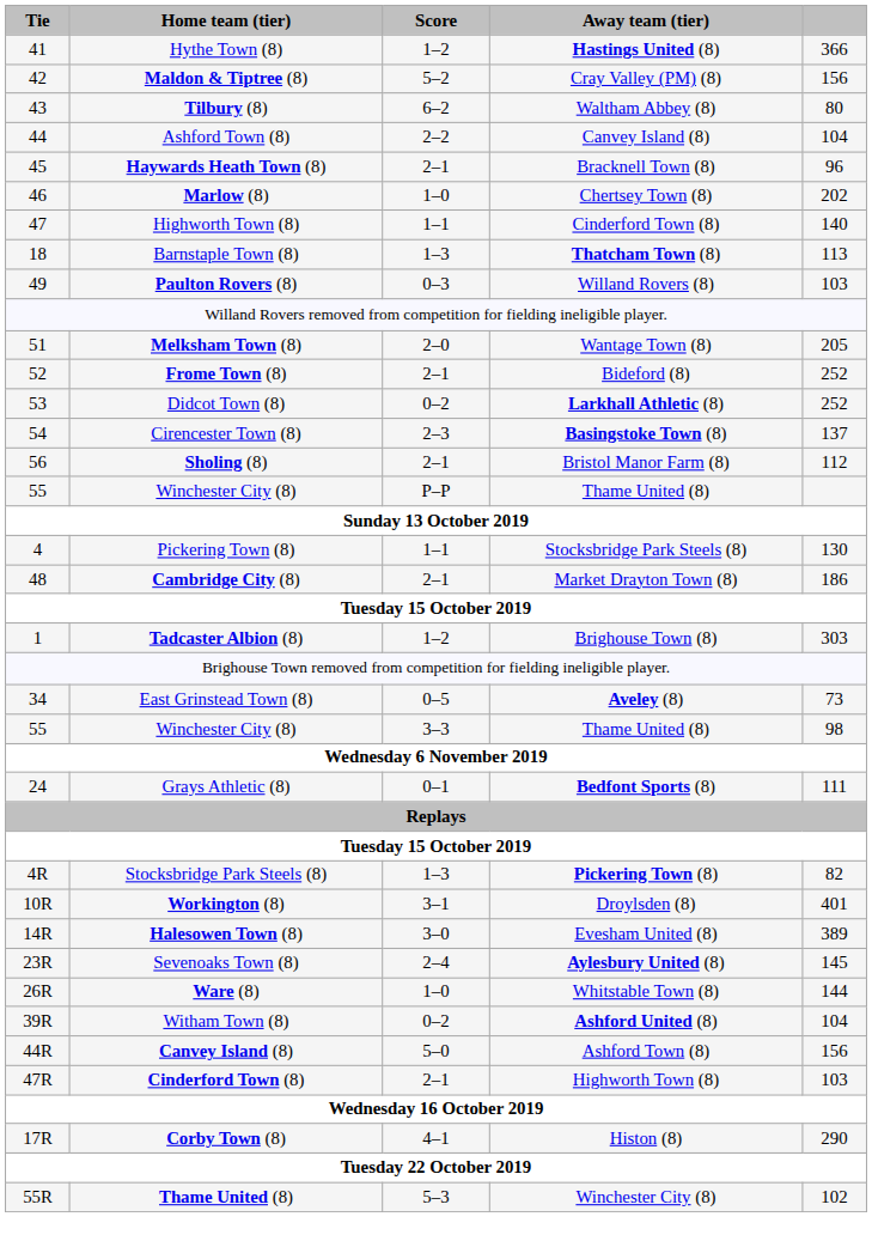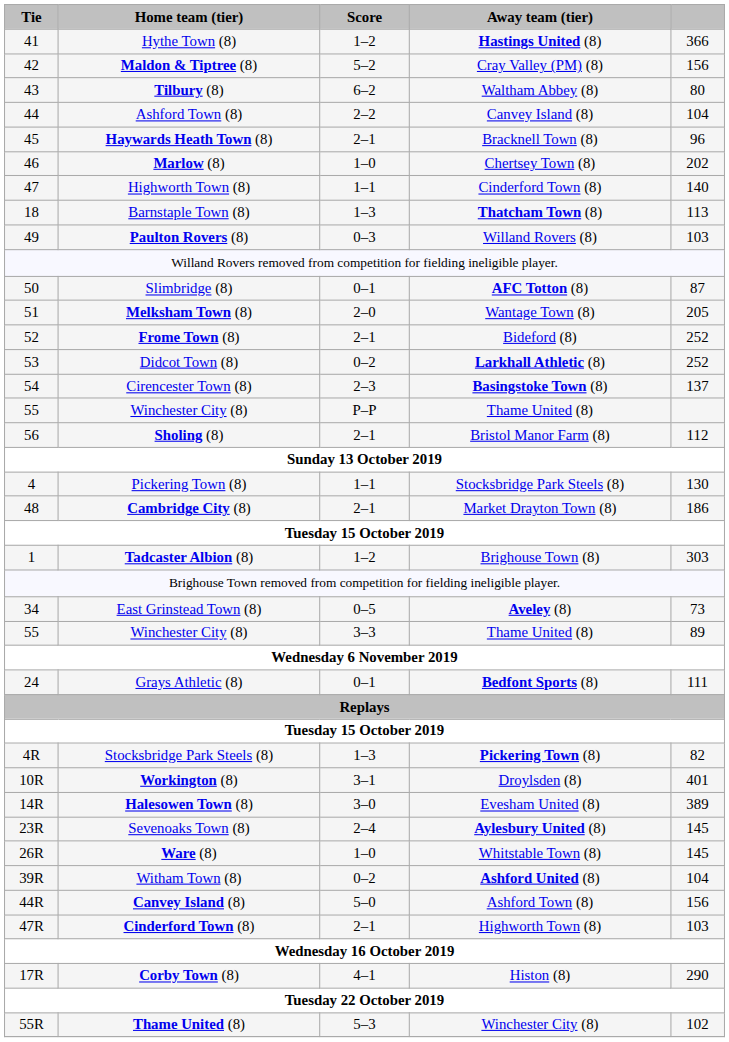 <table class="wikitable" style="width: 700px; background:WhiteSmoke; text-align:center; font-size:90%">
 <tr>
 <td scope="col" style="width:  7.50%; background:silver;"><strong>Tie</strong></td>
 <td scope="col" style="width: 36.25%; background:silver;"><strong>Home team (tier)</strong></td>
 <td scope="col" style="width: 12.50%; background:silver;"><strong>Score</strong></td>
 <td scope="col" style="width: 36.25%; background:silver;"><strong>Away team (tier)</strong></td>
 <td scope="col" style="width:  7.50%; background:silver;"><strong></strong></td>
 </tr>
 <tr>
 <td>41</td>
 <td><a href='#'>Hythe Town</a> (8)</td>
 <td>1–2</td>
 <td><strong><a href='#'>Hastings United</a></strong> (8)</td>
 <td>366</td>
 </tr>
 <tr>
 <td>42</td>
 <td><strong><a href='#'>Maldon & Tiptree</a></strong> (8)</td>
 <td>5–2</td>
 <td><a href='#'>Cray Valley (PM)</a> (8)</td>
 <td>156</td>
 </tr>
 <tr>
 <td>43</td>
 <td><strong><a href='#'>Tilbury</a></strong> (8)</td>
 <td>6–2</td>
 <td><a href='#'>Waltham Abbey</a> (8)</td>
 <td>80</td>
 </tr>
 <tr>
 <td>44</td>
 <td><a href='#'>Ashford Town</a> (8)</td>
 <td>2–2</td>
 <td><a href='#'>Canvey Island</a> (8)</td>
 <td>104</td>
 </tr>
 <tr>
 <td>45</td>
 <td><strong><a href='#'>Haywards Heath Town</a></strong> (8)</td>
 <td>2–1</td>
 <td><a href='#'>Bracknell Town</a> (8)</td>
 <td>96</td>
 </tr>
 <tr>
 <td>46</td>
 <td><strong><a href='#'>Marlow</a></strong> (8)</td>
 <td>1–0</td>
 <td><a href='#'>Chertsey Town</a> (8)</td>
 <td>202</td>
 </tr>
 <tr>
 <td>47</td>
 <td><a href='#'>Highworth Town</a> (8)</td>
 <td>1–1</td>
 <td><a href='#'>Cinderford Town</a> (8)</td>
 <td>140</td>
 </tr>
 <tr>
 <td>18</td>
 <td><a href='#'>Barnstaple Town</a> (8)</td>
 <td>1–3</td>
 <td><strong><a href='#'>Thatcham Town</a></strong> (8)</td>
 <td>113</td>
 </tr>
 <tr>
 <td>49</td>
 <td><strong><a href='#'>Paulton Rovers</a></strong> (8)</td>
 <td>0–3</td>
 <td><a href='#'>Willand Rovers</a> (8)</td>
 <td>103</td>
 </tr>
 <tr>
 <td colspan="5" style="background:GhostWhite; height:20px; text-align:center; font-size:90%">Willand Rovers removed from competition for fielding ineligible player.</td>
 </tr>
 <tr>
+<td>50</td>
+<td><a href='#'>Slimbridge</a> (8)</td>
+<td>0–1</td>
+<td><strong><a href='#'>AFC Totton</a></strong> (8)</td>
+<td>87</td>
+</tr>
+<tr>
 <td>51</td>
 <td><strong><a href='#'>Melksham Town</a></strong> (8)</td>
 <td>2–0</td>
 <td><a href='#'>Wantage Town</a> (8)</td>
 <td>205</td>
 </tr>
 <tr>
 <td>52</td>
 <td><strong><a href='#'>Frome Town</a></strong> (8)</td>
 <td>2–1</td>
 <td><a href='#'>Bideford</a> (8)</td>
 <td>252</td>
 </tr>
 <tr>
 <td>53</td>
 <td><a href='#'>Didcot Town</a> (8)</td>
 <td>0–2</td>
 <td><strong><a href='#'>Larkhall Athletic</a></strong> (8)</td>
 <td>252</td>
 </tr>
 <tr>
 <td>54</td>
 <td><a href='#'>Cirencester Town</a> (8)</td>
 <td>2–3</td>
 <td><strong><a href='#'>Basingstoke Town</a></strong> (8)</td>
 <td>137</td>
 </tr>
 <tr>
+<td>55</td>
+<td><a href='#'>Winchester City</a> (8)</td>
+<td>P–P</td>
+<td><a href='#'>Thame United</a> (8)</td>
+<td></td>
+</tr>
+<tr>
 <td>56</td>
 <td><strong><a href='#'>Sholing</a></strong> (8)</td>
 <td>2–1</td>
 <td><a href='#'>Bristol Manor Farm</a> (8)</td>
 <td>112</td>
-</tr>
-<tr>
-<td>55</td>
-<td><a href='#'>Winchester City</a> (8)</td>
-<td>P–P</td>
-<td><a href='#'>Thame United</a> (8)</td>
-<td></td>
 </tr>
 <tr>
 <td colspan="5" style= background:White><strong>Sunday 13 October 2019</strong></td>
 </tr>
 <tr>
 <td>4</td>
 <td><a href='#'>Pickering Town</a> (8)</td>
 <td>1–1</td>
 <td><a href='#'>Stocksbridge Park Steels</a> (8)</td>
 <td>130</td>
 </tr>
 <tr>
 <td>48</td>
 <td><strong><a href='#'>Cambridge City</a></strong> (8)</td>
 <td>2–1</td>
 <td><a href='#'>Market Drayton Town</a> (8)</td>
 <td>186</td>
 </tr>
 <tr>
 <td colspan="5" style= background:White><strong>Tuesday 15 October 2019</strong></td>
 </tr>
 <tr>
 <td>1</td>
 <td><strong><a href='#'>Tadcaster Albion</a></strong> (8)</td>
 <td>1–2</td>
 <td><a href='#'>Brighouse Town</a> (8)</td>
 <td>303</td>
 </tr>
 <tr>
 <td colspan="5" style="background:GhostWhite; height:20px; text-align:center; font-size:90%">Brighouse Town removed from competition for fielding ineligible player.</td>
 </tr>
 <tr>
 <td>34</td>
 <td><a href='#'>East Grinstead Town</a> (8)</td>
 <td>0–5</td>
 <td><strong><a href='#'>Aveley</a></strong> (8)</td>
 <td>73</td>
 </tr>
 <tr>
 <td>55</td>
 <td><a href='#'>Winchester City</a> (8)</td>
 <td>3–3</td>
 <td><a href='#'>Thame United</a> (8)</td>
-<td>98</td>
+<td>89</td>
 </tr>
 <tr>
 <td colspan="5" style= background:White><strong>Wednesday 6 November 2019</strong></td>
 </tr>
 <tr>
 <td>24</td>
 <td><a href='#'>Grays Athletic</a> (8)</td>
 <td>0–1</td>
 <td><strong><a href='#'>Bedfont Sports</a></strong> (8)</td>
 <td>111</td>
 </tr>
 <tr>
 <td colspan="5" style= background:Silver><strong>Replays</strong></td>
 </tr>
 <tr>
 <td colspan="5" style= background:White><strong>Tuesday 15 October 2019</strong></td>
 </tr>
 <tr>
 <td>4R</td>
 <td><a href='#'>Stocksbridge Park Steels</a> (8)</td>
 <td>1–3 </td>
 <td><strong><a href='#'>Pickering Town</a></strong> (8)</td>
 <td>82</td>
 </tr>
 <tr>
 <td>10R</td>
 <td><strong><a href='#'>Workington</a></strong> (8)</td>
 <td>3–1</td>
 <td><a href='#'>Droylsden</a> (8)</td>
 <td>401</td>
 </tr>
 <tr>
 <td>14R</td>
 <td><strong><a href='#'>Halesowen Town</a></strong> (8)</td>
 <td>3–0</td>
 <td><a href='#'>Evesham United</a> (8)</td>
 <td>389</td>
 </tr>
 <tr>
 <td>23R</td>
 <td><a href='#'>Sevenoaks Town</a> (8)</td>
 <td>2–4</td>
 <td><strong><a href='#'>Aylesbury United</a></strong> (8)</td>
 <td>145</td>
 </tr>
 <tr>
 <td>26R</td>
 <td><strong><a href='#'>Ware</a></strong> (8)</td>
 <td>1–0 </td>
 <td><a href='#'>Whitstable Town</a> (8)</td>
-<td>144</td>
+<td>145</td>
 </tr>
 <tr>
 <td>39R</td>
 <td><a href='#'>Witham Town</a> (8)</td>
 <td>0–2 </td>
 <td><strong><a href='#'>Ashford United</a></strong> (8)</td>
 <td>104</td>
 </tr>
 <tr>
 <td>44R</td>
 <td><strong><a href='#'>Canvey Island</a></strong> (8)</td>
 <td>5–0</td>
 <td><a href='#'>Ashford Town</a> (8)</td>
 <td>156</td>
 </tr>
 <tr>
 <td>47R</td>
 <td><strong><a href='#'>Cinderford Town</a></strong> (8)</td>
 <td>2–1</td>
 <td><a href='#'>Highworth Town</a> (8)</td>
 <td>103</td>
 </tr>
 <tr>
 <td colspan="5" style= background:White><strong>Wednesday 16 October 2019</strong></td>
 </tr>
 <tr>
 <td>17R</td>
 <td><strong><a href='#'>Corby Town</a></strong> (8)</td>
 <td>4–1</td>
 <td><a href='#'>Histon</a> (8)</td>
 <td>290</td>
 </tr>
 <tr>
 <td colspan="5" style= background:White><strong>Tuesday 22 October 2019</strong></td>
 </tr>
 <tr>
 <td>55R</td>
 <td><strong><a href='#'>Thame United</a></strong> (8)</td>
 <td>5–3</td>
 <td><a href='#'>Winchester City</a> (8)</td>
 <td>102</td>
 </tr>
 <tr>
 </tr>
 </table>
